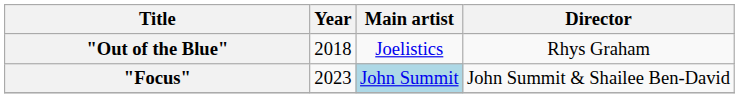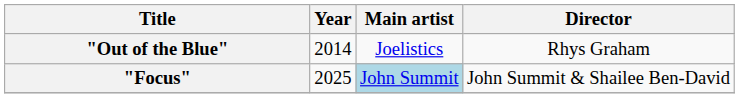 <table class="wikitable plainrowheaders" style="text-align:center;">
 <tr>
 <th scope="col" style="width:16em;">Title</th>
 <th scope="col">Year</th>
 <th scope="col">Main artist</th>
 <th scope="col">Director</th>
 </tr>
 <tr>
 <th scope="row">"Out of the Blue"</th>
-<td>2018</td>
+<td>2014</td>
 <td><a href='#'>Joelistics</a></td>
 <td>Rhys Graham</td>
 </tr>
 <tr>
 <th scope="row">"Focus"</th>
-<td>2023</td>
+<td>2025</td>
 <td style="background: lightblue;"><a href='#'>John Summit</a></td>
 <td>John Summit & Shailee Ben-David</td>
 </tr>
 <tr>
 </tr>
 </table>
